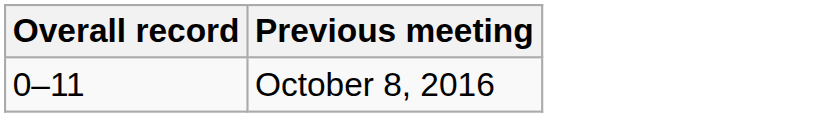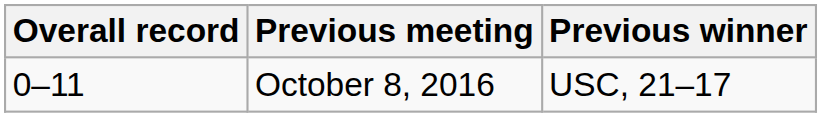 <table class="wikitable">
 <tr>
 <th>Overall record</th>
 <th>Previous meeting</th>
+<th>Previous winner</th>
 </tr>
 <tr>
 <td>0–11</td>
 <td>October 8, 2016</td>
+<td>USC, 21–17</td>
 </tr>
 </table>
